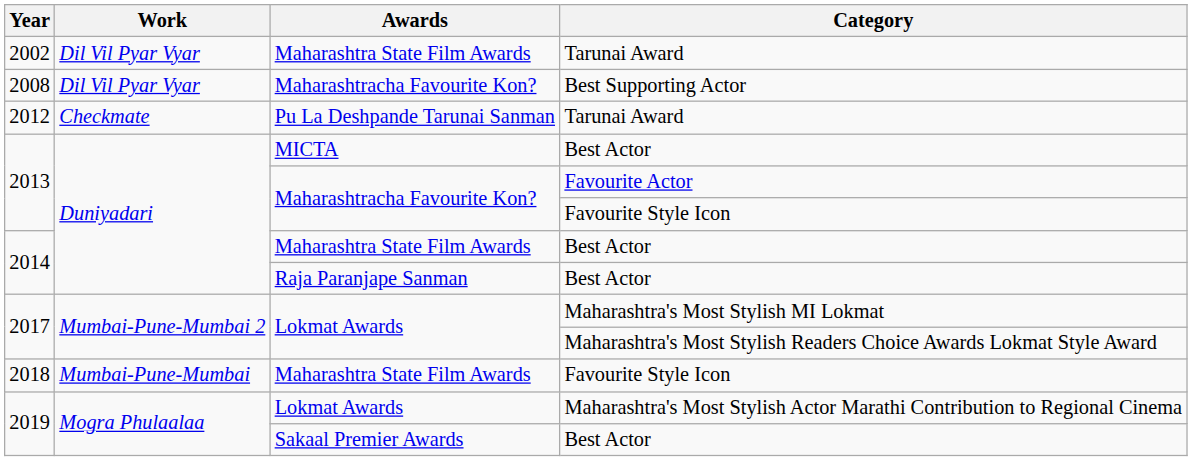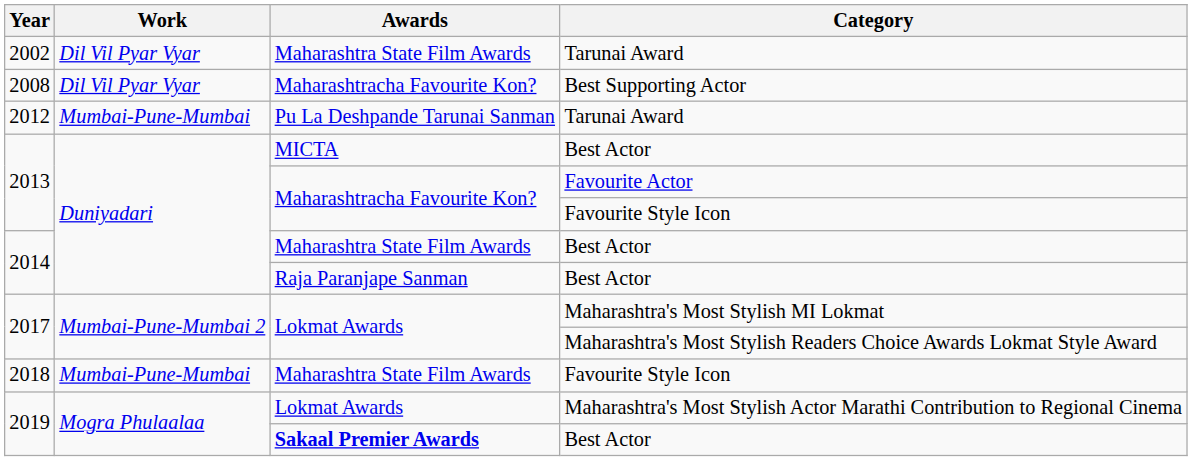 <table class="wikitable">
 <tr>
 <th>Year</th>
 <th>Work</th>
 <th>Awards</th>
 <th>Category</th>
 </tr>
 <tr>
 <td>2002</td>
 <td><em><a href='#'>Dil Vil Pyar Vyar</a></em></td>
 <td><a href='#'>Maharashtra State Film Awards</a></td>
 <td>Tarunai Award</td>
 </tr>
 <tr>
 <td>2008</td>
 <td><em><a href='#'>Dil Vil Pyar Vyar</a></em></td>
 <td><a href='#'>Maharashtracha Favourite Kon?</a></td>
 <td>Best Supporting Actor</td>
 </tr>
 <tr>
 <td>2012</td>
-<td><em><a href='#'>Checkmate</a></em></td>
+<td><em><a href='#'>Mumbai-Pune-Mumbai</a></em></td>
 <td><a href='#'>Pu La Deshpande Tarunai Sanman</a></td>
 <td>Tarunai Award</td>
 </tr>
 <tr>
 <td rowspan="3">2013</td>
 <td rowspan="5"><em><a href='#'>Duniyadari</a></em></td>
 <td><a href='#'>MICTA</a></td>
 <td>Best Actor</td>
 </tr>
 <tr>
 <td rowspan="2"><a href='#'>Maharashtracha Favourite Kon?</a></td>
 <td><a href='#'>Favourite Actor</a></td>
 </tr>
 <tr>
 <td>Favourite Style Icon</td>
 </tr>
 <tr>
 <td rowspan="2">2014</td>
 <td><a href='#'>Maharashtra State Film Awards</a></td>
 <td>Best Actor</td>
 </tr>
 <tr>
 <td><a href='#'>Raja Paranjape Sanman</a></td>
 <td>Best Actor</td>
 </tr>
 <tr>
 <td rowspan="2">2017</td>
 <td rowspan="2"><em><a href='#'>Mumbai-Pune-Mumbai 2</a></em></td>
 <td rowspan="2"><a href='#'>Lokmat Awards</a></td>
 <td>Maharashtra's Most Stylish MI Lokmat</td>
 </tr>
 <tr>
 <td>Maharashtra's Most Stylish Readers Choice Awards Lokmat Style Award</td>
 </tr>
 <tr>
 <td>2018</td>
 <td><em><a href='#'>Mumbai-Pune-Mumbai</a></em></td>
 <td><a href='#'>Maharashtra State Film Awards</a></td>
 <td>Favourite Style Icon</td>
 </tr>
 <tr>
 <td rowspan="2">2019</td>
 <td rowspan="2"><em><a href='#'>Mogra Phulaalaa</a></em></td>
 <td><a href='#'>Lokmat Awards</a></td>
 <td>Maharashtra's Most Stylish Actor Marathi Contribution to Regional Cinema</td>
 </tr>
 <tr>
-<td><a href='#'>Sakaal Premier Awards</a></td>
+<td><strong><a href='#'>Sakaal Premier Awards</a></strong></td>
 <td>Best Actor</td>
 </tr>
 </table>
